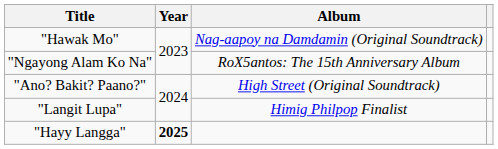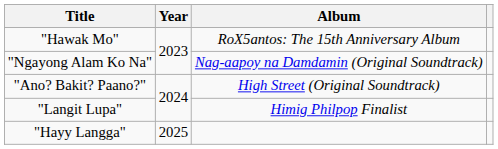 <table class="wikitable plainrowheaders" style="text-align:center;">
 <tr>
 <th scope="col">Title</th>
 <th scope="col">Year</th>
 <th scope="col">Album</th>
 <th scope="col"></th>
 </tr>
 <tr>
 <td>"Hawak Mo"</td>
 <td rowspan="2">2023</td>
-<td><em><a href='#'>Nag-aapoy na Damdamin</a> (Original Soundtrack)</em></td>
+<td><em>RoX5antos: The 15th Anniversary Album</em></td>
 <td></td>
 </tr>
 <tr>
 <td>"Ngayong Alam Ko Na"</td>
-<td><em>RoX5antos: The 15th Anniversary Album</em></td>
+<td><em><a href='#'>Nag-aapoy na Damdamin</a> (Original Soundtrack)</em></td>
 <td></td>
 </tr>
 <tr>
 <td>"Ano? Bakit? Paano?"</td>
 <td rowspan="2">2024</td>
 <td><em><a href='#'>High Street</a> (Original Soundtrack)</em></td>
 <td></td>
 </tr>
 <tr>
 <td>"Langit Lupa"</td>
 <td><em><a href='#'>Himig Philpop</a> Finalist</em></td>
 <td></td>
 </tr>
 <tr>
 <td>"Hayy Langga"</td>
-<td><strong>2025</strong></td>
+<td>2025</td>
 <td></td>
 <td></td>
 </tr>
 </table>
